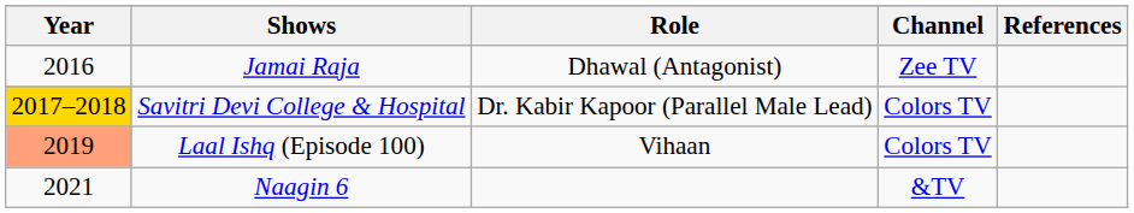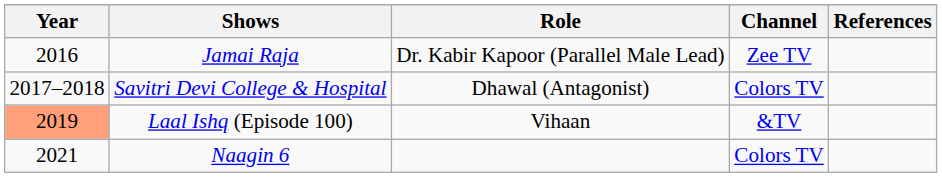 <table class="wikitable" style="text-align:center">
 <tr>
 </tr>
 <tr>
 <th>Year</th>
 <th>Shows</th>
 <th>Role</th>
 <th>Channel</th>
 <th>References</th>
 </tr>
 <tr>
 <td>2016</td>
 <td><em><a href='#'>Jamai Raja</a></em></td>
-<td>Dhawal (Antagonist)</td>
+<td>Dr. Kabir Kapoor (Parallel Male Lead)</td>
 <td><a href='#'>Zee TV</a></td>
 <td></td>
 </tr>
 <tr>
-<td style="background: gold;">2017–2018</td>
+<td>2017–2018</td>
 <td><em><a href='#'>Savitri Devi College & Hospital</a></em></td>
-<td>Dr. Kabir Kapoor (Parallel Male Lead)</td>
+<td>Dhawal (Antagonist)</td>
 <td><a href='#'>Colors TV</a></td>
 <td></td>
 </tr>
 <tr>
 <td style="background: lightsalmon;">2019</td>
 <td><em><a href='#'>Laal Ishq</a></em> (Episode 100)</td>
 <td>Vihaan</td>
-<td><a href='#'>Colors TV</a></td>
+<td><a href='#'>&TV</a></td>
 <td></td>
 </tr>
 <tr>
 <td>2021</td>
 <td><em><a href='#'>Naagin 6</a></em></td>
 <td></td>
-<td><a href='#'>&TV</a></td>
+<td><a href='#'>Colors TV</a></td>
 <td></td>
 </tr>
 </table>
